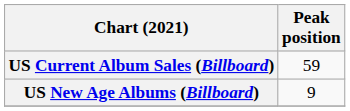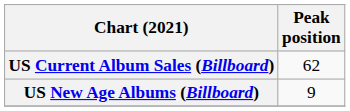 <table class="wikitable sortable plainrowheaders" style="text-align:center">
 <tr>
 <th scope="col">Chart (2021)</th>
 <th scope="col">Peak<br>position</th>
 </tr>
 <tr>
 <th scope="row">US <a href='#'>Current Album Sales</a> (<em><a href='#'>Billboard</a></em>)</th>
-<td>59</td>
+<td>62</td>
 </tr>
 <tr>
 <th scope="row">US <a href='#'>New Age Albums</a> (<em><a href='#'>Billboard</a></em>)</th>
 <td>9</td>
 </tr>
 <tr>
 </tr>
 </table>
